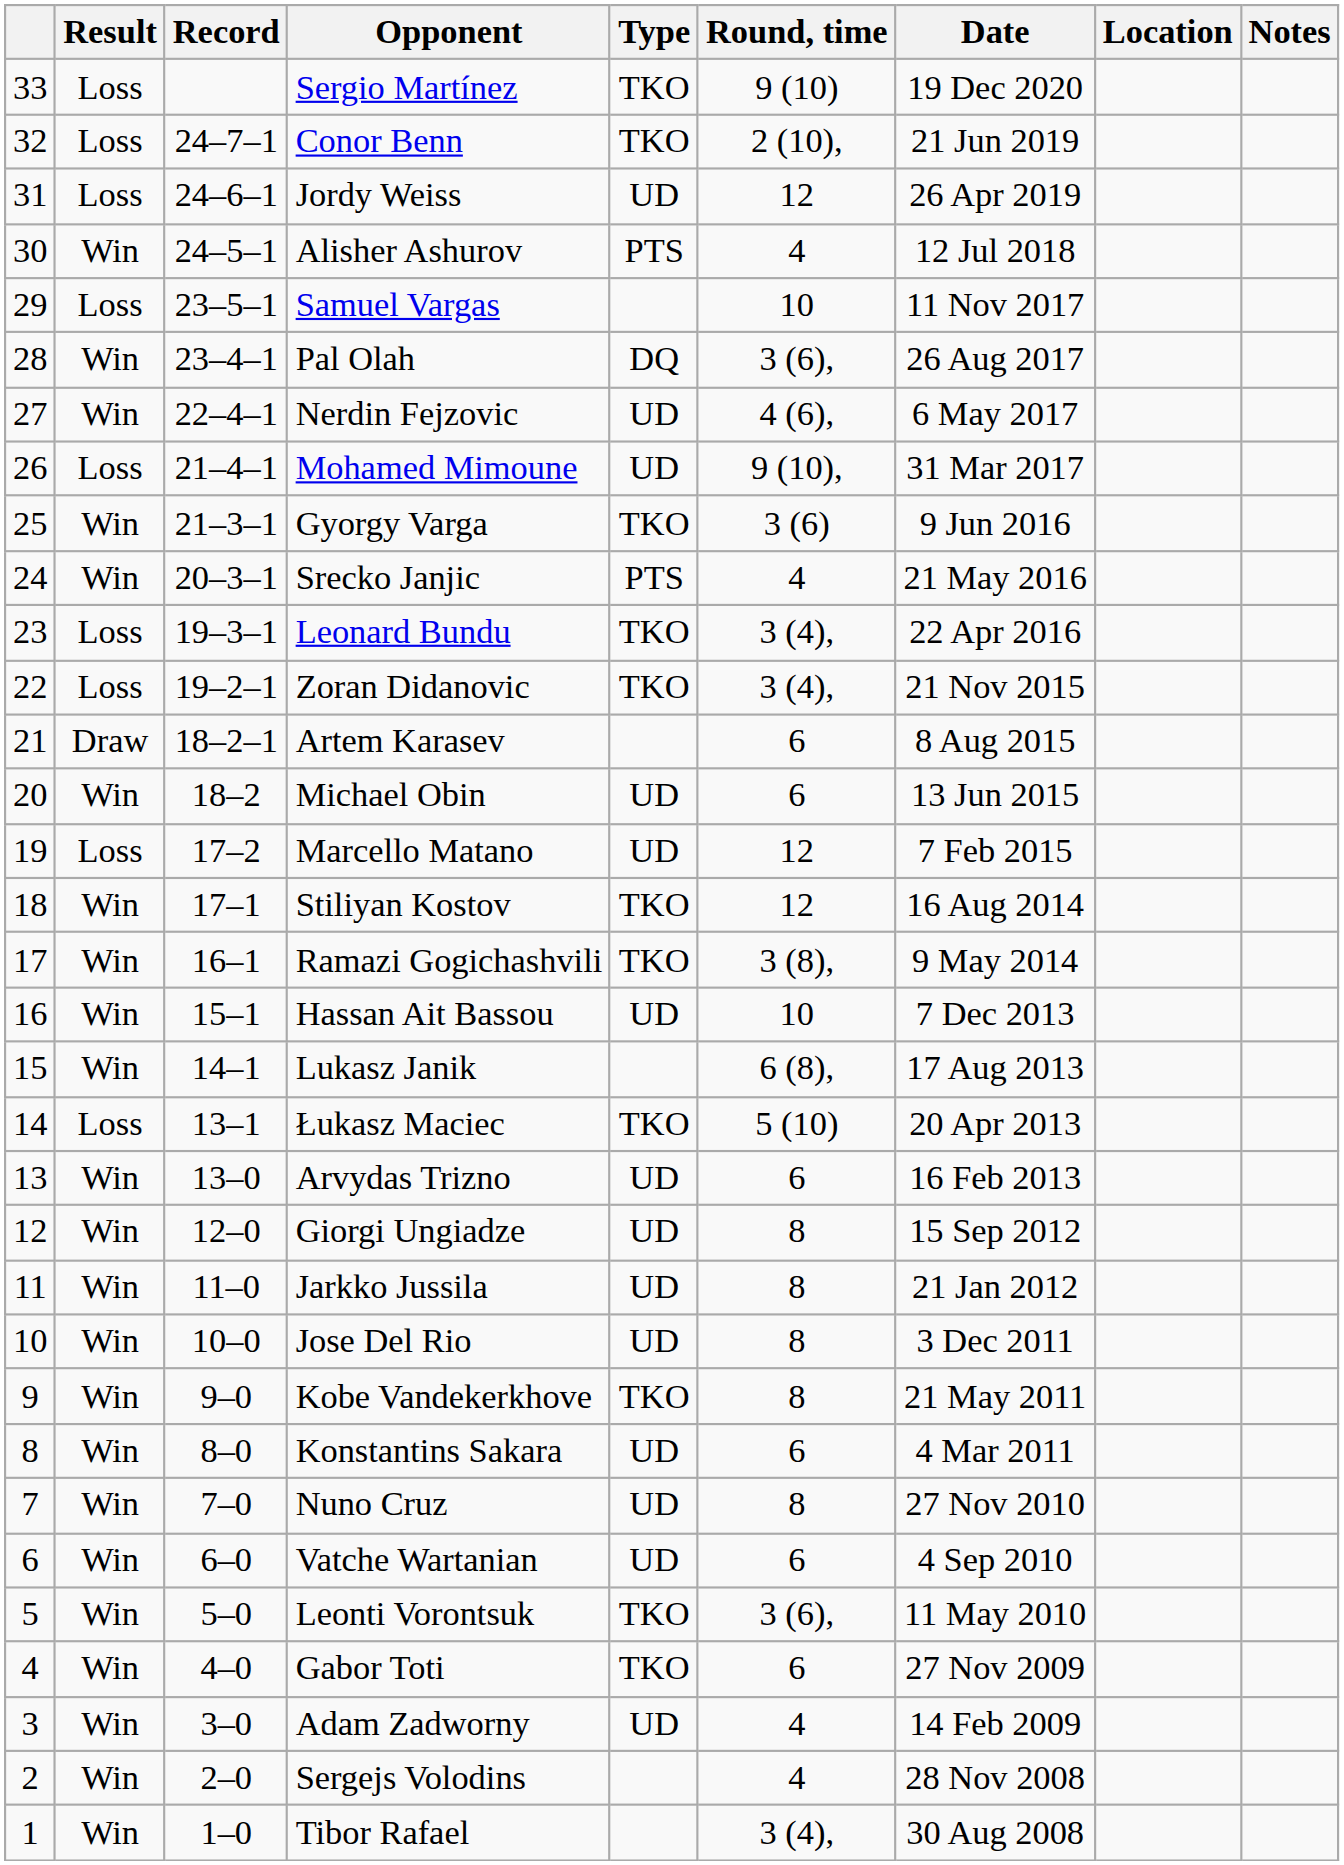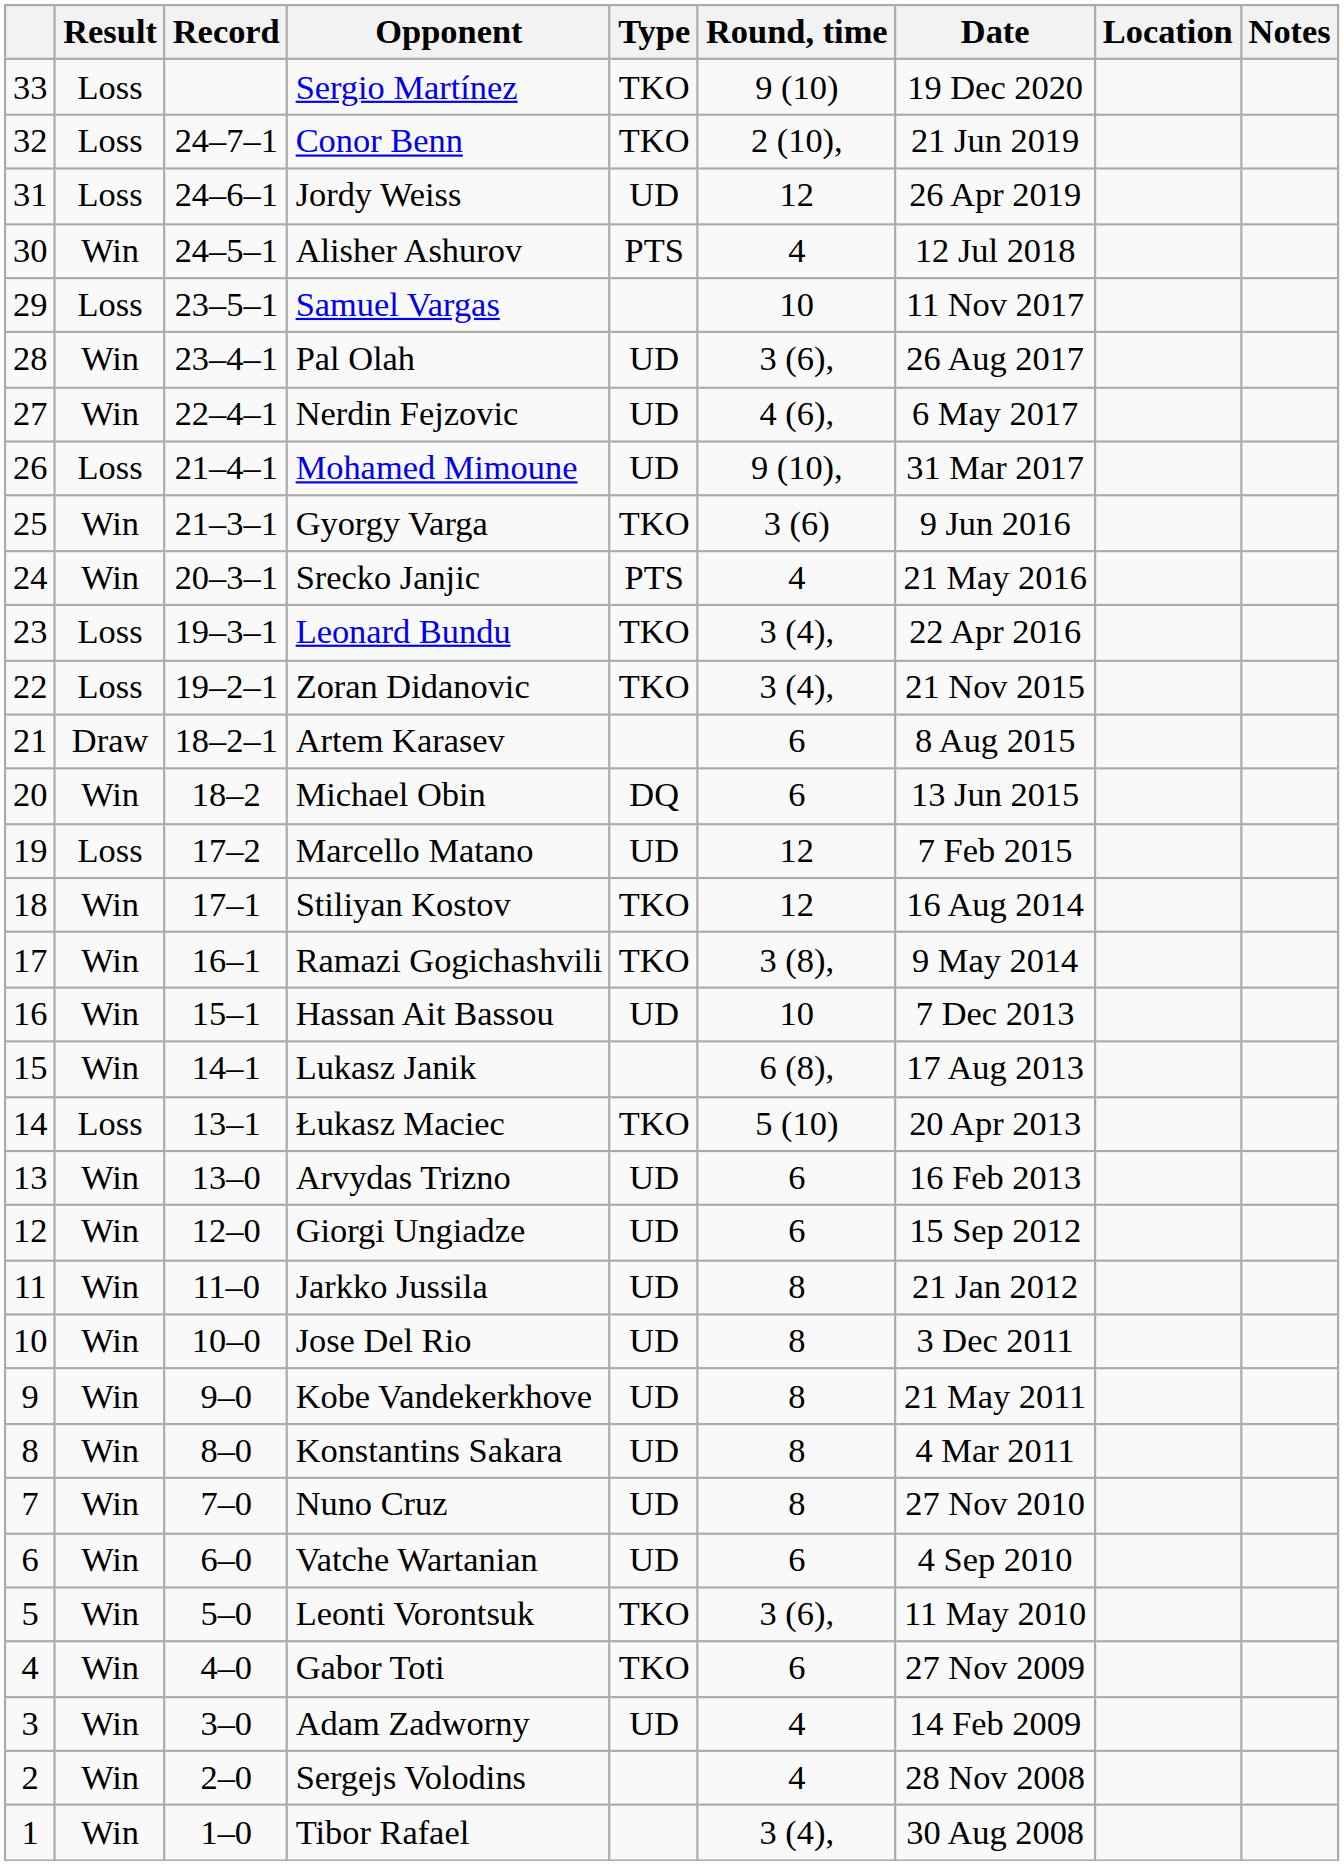 <table class="wikitable" style="text-align:center">
 <tr>
 <th></th>
 <th>Result</th>
 <th>Record</th>
 <th>Opponent</th>
 <th>Type</th>
 <th>Round, time</th>
 <th>Date</th>
 <th>Location</th>
 <th>Notes</th>
 </tr>
 <tr>
 <td>33</td>
 <td>Loss</td>
 <td></td>
 <td style="text-align:left;"><a href='#'>Sergio Martínez</a></td>
 <td>TKO</td>
 <td>9 (10)</td>
 <td>19 Dec 2020</td>
 <td style="text-align:left;"></td>
 <td></td>
 </tr>
 <tr>
 <td>32</td>
 <td>Loss</td>
 <td>24–7–1</td>
 <td style="text-align:left;"><a href='#'>Conor Benn</a></td>
 <td>TKO</td>
 <td>2 (10), </td>
 <td>21 Jun 2019</td>
 <td style="text-align:left;"></td>
 <td style="text-align:left;"></td>
 </tr>
 <tr>
 <td>31</td>
 <td>Loss</td>
 <td>24–6–1</td>
 <td style="text-align:left;">Jordy Weiss</td>
 <td>UD</td>
 <td>12</td>
 <td>26 Apr 2019</td>
 <td style="text-align:left;"></td>
 <td style="text-align:left;"></td>
 </tr>
 <tr>
 <td>30</td>
 <td>Win</td>
 <td>24–5–1</td>
 <td style="text-align:left;">Alisher Ashurov</td>
 <td>PTS</td>
 <td>4</td>
 <td>12 Jul 2018</td>
 <td style="text-align:left;"></td>
 <td></td>
 </tr>
 <tr>
 <td>29</td>
 <td>Loss</td>
 <td>23–5–1</td>
 <td style="text-align:left;"><a href='#'>Samuel Vargas</a></td>
 <td></td>
 <td>10</td>
 <td>11 Nov 2017</td>
 <td style="text-align:left;"></td>
 <td style="text-align:left;"></td>
 </tr>
 <tr>
 <td>28</td>
 <td>Win</td>
 <td>23–4–1</td>
 <td style="text-align:left;">Pal Olah</td>
-<td>DQ</td>
+<td>UD</td>
 <td>3 (6), </td>
 <td>26 Aug 2017</td>
 <td style="text-align:left;"></td>
 <td></td>
 </tr>
 <tr>
 <td>27</td>
 <td>Win</td>
 <td>22–4–1</td>
 <td style="text-align:left;">Nerdin Fejzovic</td>
 <td>UD</td>
 <td>4 (6), </td>
 <td>6 May 2017</td>
 <td style="text-align:left;"></td>
 <td></td>
 </tr>
 <tr>
 <td>26</td>
 <td>Loss</td>
 <td>21–4–1</td>
 <td style="text-align:left;"><a href='#'>Mohamed Mimoune</a></td>
 <td>UD</td>
 <td>9 (10), </td>
 <td>31 Mar 2017</td>
 <td style="text-align:left;"></td>
 <td style="text-align:left;"></td>
 </tr>
 <tr>
 <td>25</td>
 <td>Win</td>
 <td>21–3–1</td>
 <td style="text-align:left;">Gyorgy Varga</td>
 <td>TKO</td>
 <td>3 (6)</td>
 <td>9 Jun 2016</td>
 <td style="text-align:left;"></td>
 <td></td>
 </tr>
 <tr>
 <td>24</td>
 <td>Win</td>
 <td>20–3–1</td>
 <td style="text-align:left;">Srecko Janjic</td>
 <td>PTS</td>
 <td>4</td>
 <td>21 May 2016</td>
 <td style="text-align:left;"></td>
 <td></td>
 </tr>
 <tr>
 <td>23</td>
 <td>Loss</td>
 <td>19–3–1</td>
 <td style="text-align:left;"><a href='#'>Leonard Bundu</a></td>
 <td>TKO</td>
 <td>3 (4), </td>
 <td>22 Apr 2016</td>
 <td style="text-align:left;"></td>
 <td style="text-align:left;"></td>
 </tr>
 <tr>
 <td>22</td>
 <td>Loss</td>
 <td>19–2–1</td>
 <td style="text-align:left;">Zoran Didanovic</td>
 <td>TKO</td>
 <td>3 (4), </td>
 <td>21 Nov 2015</td>
 <td style="text-align:left;"></td>
 <td></td>
 </tr>
 <tr>
 <td>21</td>
 <td>Draw</td>
 <td>18–2–1</td>
 <td style="text-align:left;">Artem Karasev</td>
 <td></td>
 <td>6</td>
 <td>8 Aug 2015</td>
 <td style="text-align:left;"></td>
 <td></td>
 </tr>
 <tr>
 <td>20</td>
 <td>Win</td>
 <td>18–2</td>
 <td style="text-align:left;">Michael Obin</td>
-<td>UD</td>
+<td>DQ</td>
 <td>6</td>
 <td>13 Jun 2015</td>
 <td style="text-align:left;"></td>
 <td></td>
 </tr>
 <tr>
 <td>19</td>
 <td>Loss</td>
 <td>17–2</td>
 <td style="text-align:left;">Marcello Matano</td>
 <td>UD</td>
 <td>12</td>
 <td>7 Feb 2015</td>
 <td style="text-align:left;"></td>
 <td style="text-align:left;"></td>
 </tr>
 <tr>
 <td>18</td>
 <td>Win</td>
 <td>17–1</td>
 <td style="text-align:left;">Stiliyan Kostov</td>
 <td>TKO</td>
 <td>12</td>
 <td>16 Aug 2014</td>
 <td style="text-align:left;"></td>
 <td></td>
 </tr>
 <tr>
 <td>17</td>
 <td>Win</td>
 <td>16–1</td>
 <td style="text-align:left;">Ramazi Gogichashvili</td>
 <td>TKO</td>
 <td>3 (8), </td>
 <td>9 May 2014</td>
 <td style="text-align:left;"></td>
 <td></td>
 </tr>
 <tr>
 <td>16</td>
 <td>Win</td>
 <td>15–1</td>
 <td style="text-align:left;">Hassan Ait Bassou</td>
 <td>UD</td>
 <td>10</td>
 <td>7 Dec 2013</td>
 <td style="text-align:left;"></td>
 <td></td>
 </tr>
 <tr>
 <td>15</td>
 <td>Win</td>
 <td>14–1</td>
 <td style="text-align:left;">Lukasz Janik</td>
 <td></td>
 <td>6 (8), </td>
 <td>17 Aug 2013</td>
 <td style="text-align:left;"></td>
 <td></td>
 </tr>
 <tr>
 <td>14</td>
 <td>Loss</td>
 <td>13–1</td>
 <td style="text-align:left;">Łukasz Maciec</td>
 <td>TKO</td>
 <td>5 (10)</td>
 <td>20 Apr 2013</td>
 <td style="text-align:left;"></td>
 <td></td>
 </tr>
 <tr>
 <td>13</td>
 <td>Win</td>
 <td>13–0</td>
 <td style="text-align:left;">Arvydas Trizno</td>
 <td>UD</td>
 <td>6</td>
 <td>16 Feb 2013</td>
 <td style="text-align:left;"></td>
 <td></td>
 </tr>
 <tr>
 <td>12</td>
 <td>Win</td>
 <td>12–0</td>
 <td style="text-align:left;">Giorgi Ungiadze</td>
 <td>UD</td>
-<td>8</td>
+<td>6</td>
 <td>15 Sep 2012</td>
 <td style="text-align:left;"></td>
 <td></td>
 </tr>
 <tr>
 <td>11</td>
 <td>Win</td>
 <td>11–0</td>
 <td style="text-align:left;">Jarkko Jussila</td>
 <td>UD</td>
 <td>8</td>
 <td>21 Jan 2012</td>
 <td style="text-align:left;"></td>
 <td></td>
 </tr>
 <tr>
 <td>10</td>
 <td>Win</td>
 <td>10–0</td>
 <td style="text-align:left;">Jose Del Rio</td>
 <td>UD</td>
 <td>8</td>
 <td>3 Dec 2011</td>
 <td style="text-align:left;"></td>
 <td></td>
 </tr>
 <tr>
 <td>9</td>
 <td>Win</td>
 <td>9–0</td>
 <td style="text-align:left;">Kobe Vandekerkhove</td>
-<td>TKO</td>
+<td>UD</td>
 <td>8</td>
 <td>21 May 2011</td>
 <td style="text-align:left;"></td>
 <td></td>
 </tr>
 <tr>
 <td>8</td>
 <td>Win</td>
 <td>8–0</td>
 <td style="text-align:left;">Konstantins Sakara</td>
 <td>UD</td>
-<td>6</td>
+<td>8</td>
 <td>4 Mar 2011</td>
 <td style="text-align:left;"></td>
 <td></td>
 </tr>
 <tr>
 <td>7</td>
 <td>Win</td>
 <td>7–0</td>
 <td style="text-align:left;">Nuno Cruz</td>
 <td>UD</td>
 <td>8</td>
 <td>27 Nov 2010</td>
 <td style="text-align:left;"></td>
 <td></td>
 </tr>
 <tr>
 <td>6</td>
 <td>Win</td>
 <td>6–0</td>
 <td style="text-align:left;">Vatche Wartanian</td>
 <td>UD</td>
 <td>6</td>
 <td>4 Sep 2010</td>
 <td style="text-align:left;"></td>
 <td></td>
 </tr>
 <tr>
 <td>5</td>
 <td>Win</td>
 <td>5–0</td>
 <td style="text-align:left;">Leonti Vorontsuk</td>
 <td>TKO</td>
 <td>3 (6), </td>
 <td>11 May 2010</td>
 <td style="text-align:left;"></td>
 <td></td>
 </tr>
 <tr>
 <td>4</td>
 <td>Win</td>
 <td>4–0</td>
 <td style="text-align:left;">Gabor Toti</td>
 <td>TKO</td>
 <td>6</td>
 <td>27 Nov 2009</td>
 <td style="text-align:left;"></td>
 <td></td>
 </tr>
 <tr>
 <td>3</td>
 <td>Win</td>
 <td>3–0</td>
 <td style="text-align:left;">Adam Zadworny</td>
 <td>UD</td>
 <td>4</td>
 <td>14 Feb 2009</td>
 <td style="text-align:left;"></td>
 <td></td>
 </tr>
 <tr>
 <td>2</td>
 <td>Win</td>
 <td>2–0</td>
 <td style="text-align:left;">Sergejs Volodins</td>
 <td></td>
 <td>4</td>
 <td>28 Nov 2008</td>
 <td style="text-align:left;"></td>
 <td></td>
 </tr>
 <tr>
 <td>1</td>
 <td>Win</td>
 <td>1–0</td>
 <td style="text-align:left;">Tibor Rafael</td>
 <td></td>
 <td>3 (4), </td>
 <td>30 Aug 2008</td>
 <td style="text-align:left;"></td>
 <td></td>
 </tr>
 </table>
